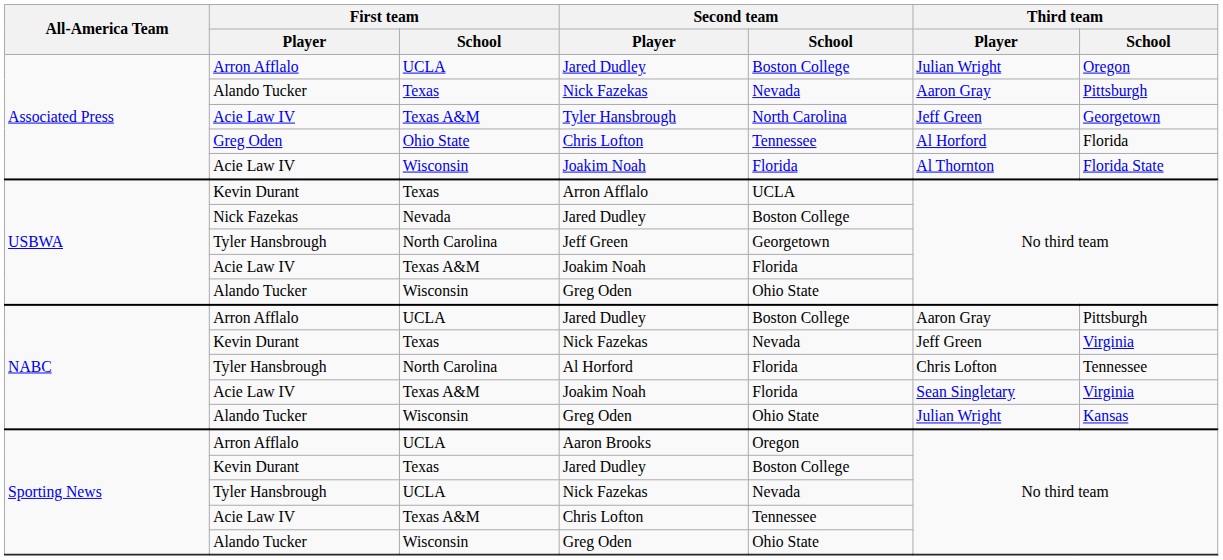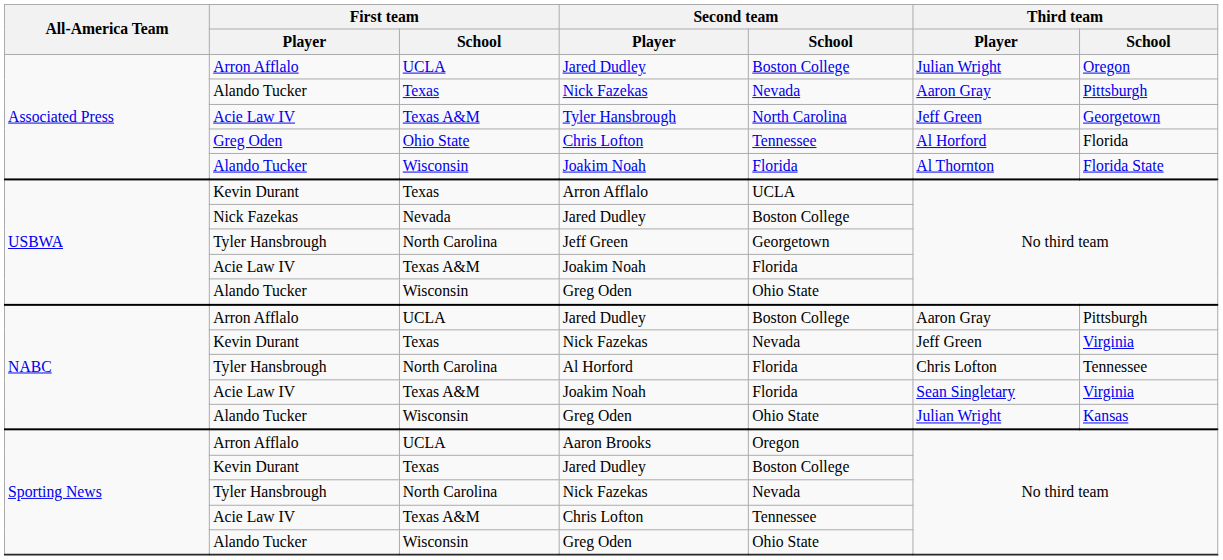 <table class="wikitable" style="width:98%;">
 <tr>
 <th rowspan=3>All-America Team</th>
 </tr>
 <tr>
 <th colspan=2>First team</th>
 <th colspan=2>Second team</th>
 <th colspan=2>Third team</th>
 </tr>
 <tr>
 <th>Player</th>
 <th>School</th>
 <th>Player</th>
 <th>School</th>
 <th>Player</th>
 <th>School</th>
 </tr>
 <tr>
 <td rowspan=5><a href='#'>Associated Press</a></td>
 <td><a href='#'>Arron Afflalo</a></td>
 <td><a href='#'>UCLA</a></td>
 <td><a href='#'>Jared Dudley</a></td>
 <td><a href='#'>Boston College</a></td>
 <td><a href='#'>Julian Wright</a></td>
 <td><a href='#'>Oregon</a></td>
 </tr>
 <tr>
 <td>Alando Tucker</td>
 <td><a href='#'>Texas</a></td>
 <td><a href='#'>Nick Fazekas</a></td>
 <td><a href='#'>Nevada</a></td>
 <td><a href='#'>Aaron Gray</a></td>
 <td><a href='#'>Pittsburgh</a></td>
 </tr>
 <tr>
 <td><a href='#'>Acie Law IV</a></td>
 <td><a href='#'>Texas A&M</a></td>
 <td><a href='#'>Tyler Hansbrough</a></td>
 <td><a href='#'>North Carolina</a></td>
 <td><a href='#'>Jeff Green</a></td>
 <td><a href='#'>Georgetown</a></td>
 </tr>
 <tr>
 <td><a href='#'>Greg Oden</a></td>
 <td><a href='#'>Ohio State</a></td>
 <td><a href='#'>Chris Lofton</a></td>
 <td><a href='#'>Tennessee</a></td>
 <td><a href='#'>Al Horford</a></td>
 <td>Florida</td>
 </tr>
 <tr>
-<td>Acie Law IV</td>
+<td><a href='#'>Alando Tucker</a></td>
 <td><a href='#'>Wisconsin</a></td>
 <td><a href='#'>Joakim Noah</a></td>
 <td><a href='#'>Florida</a></td>
 <td><a href='#'>Al Thornton</a></td>
 <td><a href='#'>Florida State</a></td>
 </tr>
 <tr style = "border-top:2px solid black;">
 <td rowspan=5><a href='#'>USBWA</a></td>
 <td>Kevin Durant</td>
 <td>Texas</td>
 <td>Arron Afflalo</td>
 <td>UCLA</td>
 <td rowspan=5 colspan=3 align=center>No third team</td>
 </tr>
 <tr>
 <td>Nick Fazekas</td>
 <td>Nevada</td>
 <td>Jared Dudley</td>
 <td>Boston College</td>
 </tr>
 <tr>
 <td>Tyler Hansbrough</td>
 <td>North Carolina</td>
 <td>Jeff Green</td>
 <td>Georgetown</td>
 </tr>
 <tr>
 <td>Acie Law IV</td>
 <td>Texas A&M</td>
 <td>Joakim Noah</td>
 <td>Florida</td>
 </tr>
 <tr>
 <td>Alando Tucker</td>
 <td>Wisconsin</td>
 <td>Greg Oden</td>
 <td>Ohio State</td>
 </tr>
 <tr style = "border-top:2px solid black;">
 <td rowspan=5><a href='#'>NABC</a></td>
 <td>Arron Afflalo</td>
 <td>UCLA</td>
 <td>Jared Dudley</td>
 <td>Boston College</td>
 <td>Aaron Gray</td>
 <td>Pittsburgh</td>
 </tr>
 <tr>
 <td>Kevin Durant</td>
 <td>Texas</td>
 <td>Nick Fazekas</td>
 <td>Nevada</td>
 <td>Jeff Green</td>
 <td><a href='#'>Virginia</a></td>
 </tr>
 <tr>
 <td>Tyler Hansbrough</td>
 <td>North Carolina</td>
 <td>Al Horford</td>
 <td>Florida</td>
 <td>Chris Lofton</td>
 <td>Tennessee</td>
 </tr>
 <tr>
 <td>Acie Law IV</td>
 <td>Texas A&M</td>
 <td>Joakim Noah</td>
 <td>Florida</td>
 <td><a href='#'>Sean Singletary</a></td>
 <td><a href='#'>Virginia</a></td>
 </tr>
 <tr>
 <td>Alando Tucker</td>
 <td>Wisconsin</td>
 <td>Greg Oden</td>
 <td>Ohio State</td>
 <td><a href='#'>Julian Wright</a></td>
 <td><a href='#'>Kansas</a></td>
 </tr>
 <tr style = "border-top:2px solid black;">
 <td rowspan=5><a href='#'>Sporting News</a></td>
 <td>Arron Afflalo</td>
 <td>UCLA</td>
 <td>Aaron Brooks</td>
 <td>Oregon</td>
 <td rowspan=5 colspan=3 align=center>No third team</td>
 </tr>
 <tr>
 <td>Kevin Durant</td>
 <td>Texas</td>
 <td>Jared Dudley</td>
 <td>Boston College</td>
 </tr>
 <tr>
 <td>Tyler Hansbrough</td>
-<td>UCLA</td>
+<td>North Carolina</td>
 <td>Nick Fazekas</td>
 <td>Nevada</td>
 </tr>
 <tr>
 <td>Acie Law IV</td>
 <td>Texas A&M</td>
 <td>Chris Lofton</td>
 <td>Tennessee</td>
 </tr>
 <tr>
 <td>Alando Tucker</td>
 <td>Wisconsin</td>
 <td>Greg Oden</td>
 <td>Ohio State</td>
 </tr>
 <tr style = "border-top:2px solid black;">
 </tr>
 </table>
